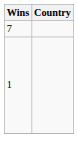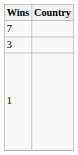 <table class="wikitable">
 <tr>
 <th>Wins</th>
 <th>Country</th>
 </tr>
 <tr>
 <td>7</td>
 <td></td>
 </tr>
 <tr>
+<td>3</td>
+<td><br></td>
+</tr>
+<tr>
 <td>1</td>
 <td><br><br><br><br><br><br><br><br></td>
 </tr>
 <tr>
 </tr>
 </table>
